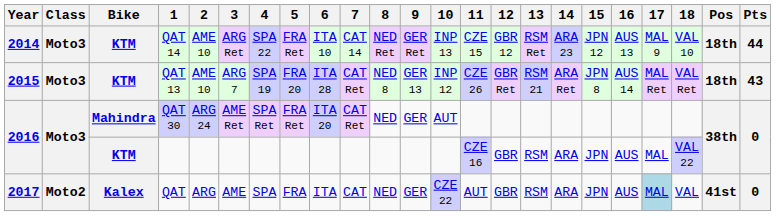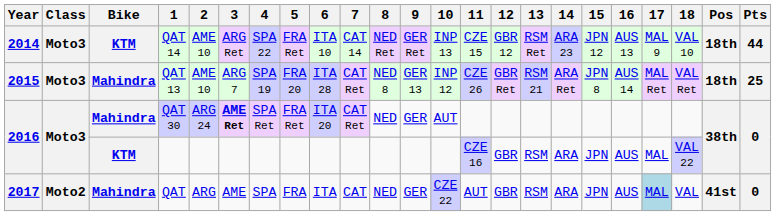 <table class="wikitable" style="text-align:center">
 <tr>
 <th>Year</th>
 <th>Class</th>
 <th>Bike</th>
 <th>1</th>
 <th>2</th>
 <th>3</th>
 <th>4</th>
 <th>5</th>
 <th>6</th>
 <th>7</th>
 <th>8</th>
 <th>9</th>
 <th>10</th>
 <th>11</th>
 <th>12</th>
 <th>13</th>
 <th>14</th>
 <th>15</th>
 <th>16</th>
 <th>17</th>
 <th>18</th>
 <th>Pos</th>
 <th>Pts</th>
 </tr>
 <tr>
 <th><a href='#'>2014</a></th>
 <th>Moto3</th>
 <th><a href='#'>KTM</a></th>
 <td style="background:#dfffdf;"><a href='#'>QAT</a><br><small>14</small></td>
 <td style="background:#dfffdf;"><a href='#'>AME</a><br><small>10</small></td>
 <td style="background:#EFCFFF;"><a href='#'>ARG</a><br><small>Ret</small></td>
 <td style="background:#cfcfff;"><a href='#'>SPA</a><br><small>22</small></td>
 <td style="background:#EFCFFF;"><a href='#'>FRA</a><br><small>Ret</small></td>
 <td style="background:#dfffdf;"><a href='#'>ITA</a><br><small>10</small></td>
 <td style="background:#dfffdf;"><a href='#'>CAT</a><br><small>14</small></td>
 <td style="background:#EFCFFF;"><a href='#'>NED</a><br><small>Ret</small></td>
 <td style="background:#EFCFFF;"><a href='#'>GER</a><br><small>Ret</small></td>
 <td style="background:#dfffdf;"><a href='#'>INP</a><br><small>13</small></td>
 <td style="background:#dfffdf;"><a href='#'>CZE</a><br><small>15</small></td>
 <td style="background:#dfffdf;"><a href='#'>GBR</a><br><small>12</small></td>
 <td style="background:#EFCFFF;"><a href='#'>RSM</a><br><small>Ret</small></td>
 <td style="background:#cfcfff;"><a href='#'>ARA</a><br><small>23</small></td>
 <td style="background:#dfffdf;"><a href='#'>JPN</a><br><small>12</small></td>
 <td style="background:#dfffdf;"><a href='#'>AUS</a><br><small>13</small></td>
 <td style="background:#dfffdf;"><a href='#'>MAL</a><br><small>9</small></td>
 <td style="background:#dfffdf;"><a href='#'>VAL</a><br><small>10</small></td>
 <th>18th</th>
 <th>44</th>
 </tr>
 <tr>
 <th><a href='#'>2015</a></th>
 <th>Moto3</th>
-<th><a href='#'>KTM</a></th>
+<th><a href='#'>Mahindra</a></th>
 <td style="background:#dfffdf;"><a href='#'>QAT</a><br><small>13</small></td>
 <td style="background:#dfffdf;"><a href='#'>AME</a><br><small>10</small></td>
 <td style="background:#dfffdf;"><a href='#'>ARG</a><br><small>7</small></td>
 <td style="background:#cfcfff;"><a href='#'>SPA</a><br><small>19</small></td>
 <td style="background:#cfcfff;"><a href='#'>FRA</a><br><small>20</small></td>
 <td style="background:#cfcfff;"><a href='#'>ITA</a><br><small>28</small></td>
 <td style="background:#efcfff;"><a href='#'>CAT</a><br><small>Ret</small></td>
 <td style="background:#dfffdf;"><a href='#'>NED</a><br><small>8</small></td>
 <td style="background:#dfffdf;"><a href='#'>GER</a><br><small>13</small></td>
 <td style="background:#dfffdf;"><a href='#'>INP</a><br><small>12</small></td>
 <td style="background:#cfcfff;"><a href='#'>CZE</a><br><small>26</small></td>
 <td style="background:#efcfff;"><a href='#'>GBR</a><br><small>Ret</small></td>
 <td style="background:#cfcfff;"><a href='#'>RSM</a><br><small>21</small></td>
 <td style="background:#efcfff;"><a href='#'>ARA</a><br><small>Ret</small></td>
 <td style="background:#dfffdf;"><a href='#'>JPN</a><br><small>8</small></td>
 <td style="background:#dfffdf;"><a href='#'>AUS</a><br><small>14</small></td>
 <td style="background:#efcfff;"><a href='#'>MAL</a><br><small>Ret</small></td>
 <td style="background:#efcfff;"><a href='#'>VAL</a><br><small>Ret</small></td>
 <th>18th</th>
-<th>43</th>
+<th>25</th>
 </tr>
 <tr>
 <th rowspan=2><a href='#'>2016</a></th>
 <th rowspan=2>Moto3</th>
 <th><a href='#'>Mahindra</a></th>
 <td style="background:#cfcfff;"><a href='#'>QAT</a><br><small>30</small></td>
 <td style="background:#cfcfff;"><a href='#'>ARG</a><br><small>24</small></td>
-<td style="background:#efcfff;"><a href='#'>AME</a><br><small>Ret</small></td>
+<td style="background:#efcfff;"><strong><a href='#'>AME</a><br><small>Ret</small></strong></td>
 <td style="background:#efcfff;"><a href='#'>SPA</a><br><small>Ret</small></td>
 <td style="background:#efcfff;"><a href='#'>FRA</a><br><small>Ret</small></td>
 <td style="background:#cfcfff;"><a href='#'>ITA</a><br><small>20</small></td>
 <td style="background:#efcfff;"><a href='#'>CAT</a><br><small>Ret</small></td>
 <td><a href='#'>NED</a></td>
 <td><a href='#'>GER</a></td>
 <td><a href='#'>AUT</a></td>
 <td></td>
 <td></td>
 <td></td>
 <td></td>
 <td></td>
 <td></td>
 <td></td>
 <td></td>
 <th rowspan=2>38th</th>
 <th rowspan=2>0</th>
 </tr>
 <tr>
 <th><a href='#'>KTM</a></th>
 <td></td>
 <td></td>
 <td></td>
 <td></td>
 <td></td>
 <td></td>
 <td></td>
 <td></td>
 <td></td>
 <td></td>
 <td style="background:#cfcfff;"><a href='#'>CZE</a><br><small>16</small></td>
 <td><a href='#'>GBR</a></td>
 <td><a href='#'>RSM</a></td>
 <td><a href='#'>ARA</a></td>
 <td><a href='#'>JPN</a></td>
 <td><a href='#'>AUS</a></td>
 <td><a href='#'>MAL</a></td>
 <td style="background:#cfcfff;"><a href='#'>VAL</a><br><small>22</small></td>
 </tr>
 <tr>
 <th><a href='#'>2017</a></th>
 <th>Moto2</th>
-<th><a href='#'>Kalex</a></th>
+<th><a href='#'>Mahindra</a></th>
 <td><a href='#'>QAT</a></td>
 <td><a href='#'>ARG</a></td>
 <td><a href='#'>AME</a></td>
 <td><a href='#'>SPA</a></td>
 <td><a href='#'>FRA</a></td>
 <td><a href='#'>ITA</a></td>
 <td><a href='#'>CAT</a></td>
 <td><a href='#'>NED</a></td>
 <td><a href='#'>GER</a></td>
 <td style="background:#cfcfff;"><a href='#'>CZE</a><br><small>22</small></td>
 <td><a href='#'>AUT</a></td>
 <td><a href='#'>GBR</a></td>
 <td><a href='#'>RSM</a></td>
 <td><a href='#'>ARA</a></td>
 <td><a href='#'>JPN</a></td>
 <td><a href='#'>AUS</a></td>
 <td style="background: lightblue;"><a href='#'>MAL</a></td>
 <td><a href='#'>VAL</a></td>
 <th>41st</th>
 <th>0</th>
 </tr>
 </table>
